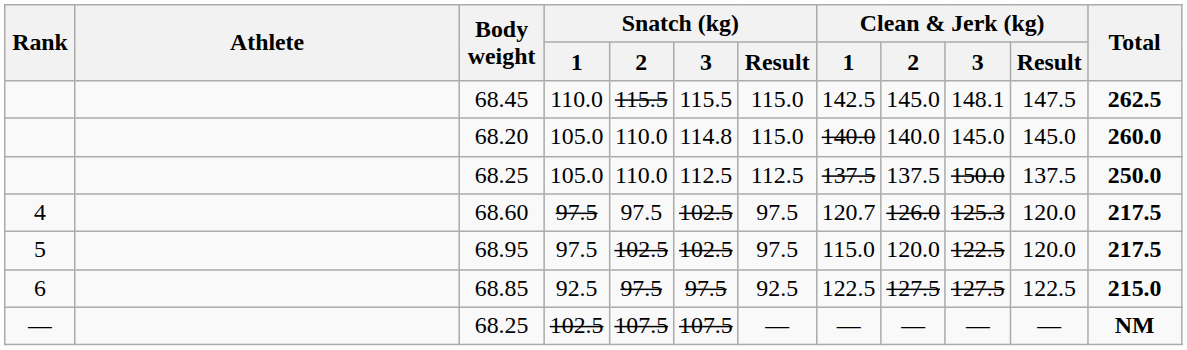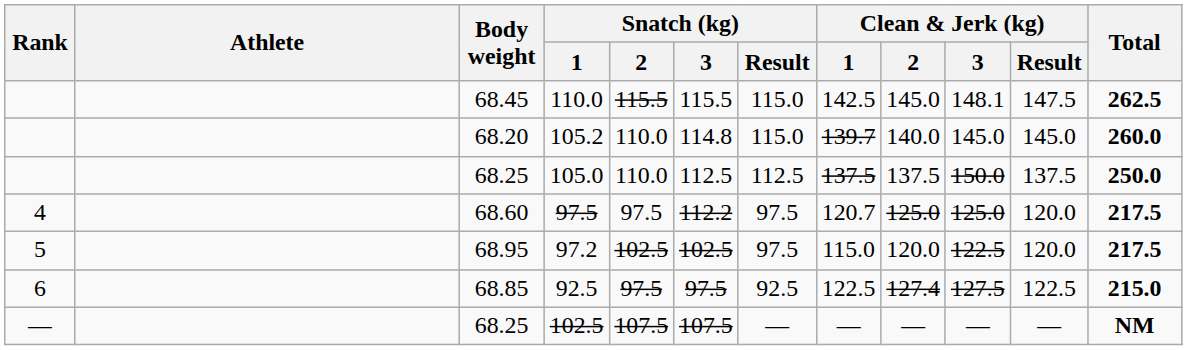 <table class = "wikitable" style="text-align:center;">
 <tr>
 <th rowspan=2 width=40>Rank</th>
 <th rowspan=2 width=250>Athlete</th>
 <th rowspan=2 width=50>Body weight</th>
 <th colspan=4>Snatch (kg)</th>
 <th colspan=4>Clean & Jerk (kg)</th>
 <th rowspan=2 width=55>Total</th>
 </tr>
 <tr>
 <th width=35>1</th>
 <th width=35>2</th>
 <th width=35>3</th>
 <th width=45>Result</th>
 <th width=35>1</th>
 <th width=35>2</th>
 <th width=35>3</th>
 <th width=45>Result</th>
 </tr>
 <tr>
 <td></td>
 <td align=left></td>
 <td>68.45</td>
 <td>110.0</td>
 <td><s>115.5</s></td>
 <td>115.5</td>
 <td>115.0</td>
 <td>142.5</td>
 <td>145.0</td>
 <td>148.1</td>
 <td>147.5</td>
 <td><strong>262.5</strong></td>
 </tr>
 <tr>
 <td></td>
 <td align=left></td>
 <td>68.20</td>
-<td>105.0</td>
+<td>105.2</td>
 <td>110.0</td>
 <td>114.8</td>
 <td>115.0</td>
-<td><s>140.0</s></td>
+<td><s>139.7</s></td>
 <td>140.0</td>
 <td>145.0</td>
 <td>145.0</td>
 <td><strong>260.0</strong></td>
 </tr>
 <tr>
 <td></td>
 <td align=left></td>
 <td>68.25</td>
 <td>105.0</td>
 <td>110.0</td>
 <td>112.5</td>
 <td>112.5</td>
 <td><s>137.5</s></td>
 <td>137.5</td>
 <td><s>150.0</s></td>
 <td>137.5</td>
 <td><strong>250.0</strong></td>
 </tr>
 <tr>
 <td>4</td>
 <td align=left></td>
 <td>68.60</td>
 <td><s>97.5</s></td>
 <td>97.5</td>
-<td><s>102.5</s></td>
+<td><s>112.2</s></td>
 <td>97.5</td>
 <td>120.7</td>
-<td><s>126.0</s></td>
-<td><s>125.3</s></td>
+<td><s>125.0</s></td>
+<td><s>125.0</s></td>
 <td>120.0</td>
 <td><strong>217.5</strong></td>
 </tr>
 <tr>
 <td>5</td>
 <td align=left></td>
 <td>68.95</td>
-<td>97.5</td>
+<td>97.2</td>
 <td><s>102.5</s></td>
 <td><s>102.5</s></td>
 <td>97.5</td>
 <td>115.0</td>
 <td>120.0</td>
 <td><s>122.5</s></td>
 <td>120.0</td>
 <td><strong>217.5</strong></td>
 </tr>
 <tr>
 <td>6</td>
 <td align=left></td>
 <td>68.85</td>
 <td>92.5</td>
 <td><s>97.5</s></td>
 <td><s>97.5</s></td>
 <td>92.5</td>
 <td>122.5</td>
-<td><s>127.5</s></td>
+<td><s>127.4</s></td>
 <td><s>127.5</s></td>
 <td>122.5</td>
 <td><strong>215.0</strong></td>
 </tr>
 <tr>
 <td>—</td>
 <td align=left></td>
 <td>68.25</td>
 <td><s>102.5</s></td>
 <td><s>107.5</s></td>
 <td><s>107.5</s></td>
 <td>—</td>
 <td>—</td>
 <td>—</td>
 <td>—</td>
 <td>—</td>
 <td><strong>NM</strong></td>
 </tr>
 </table>
